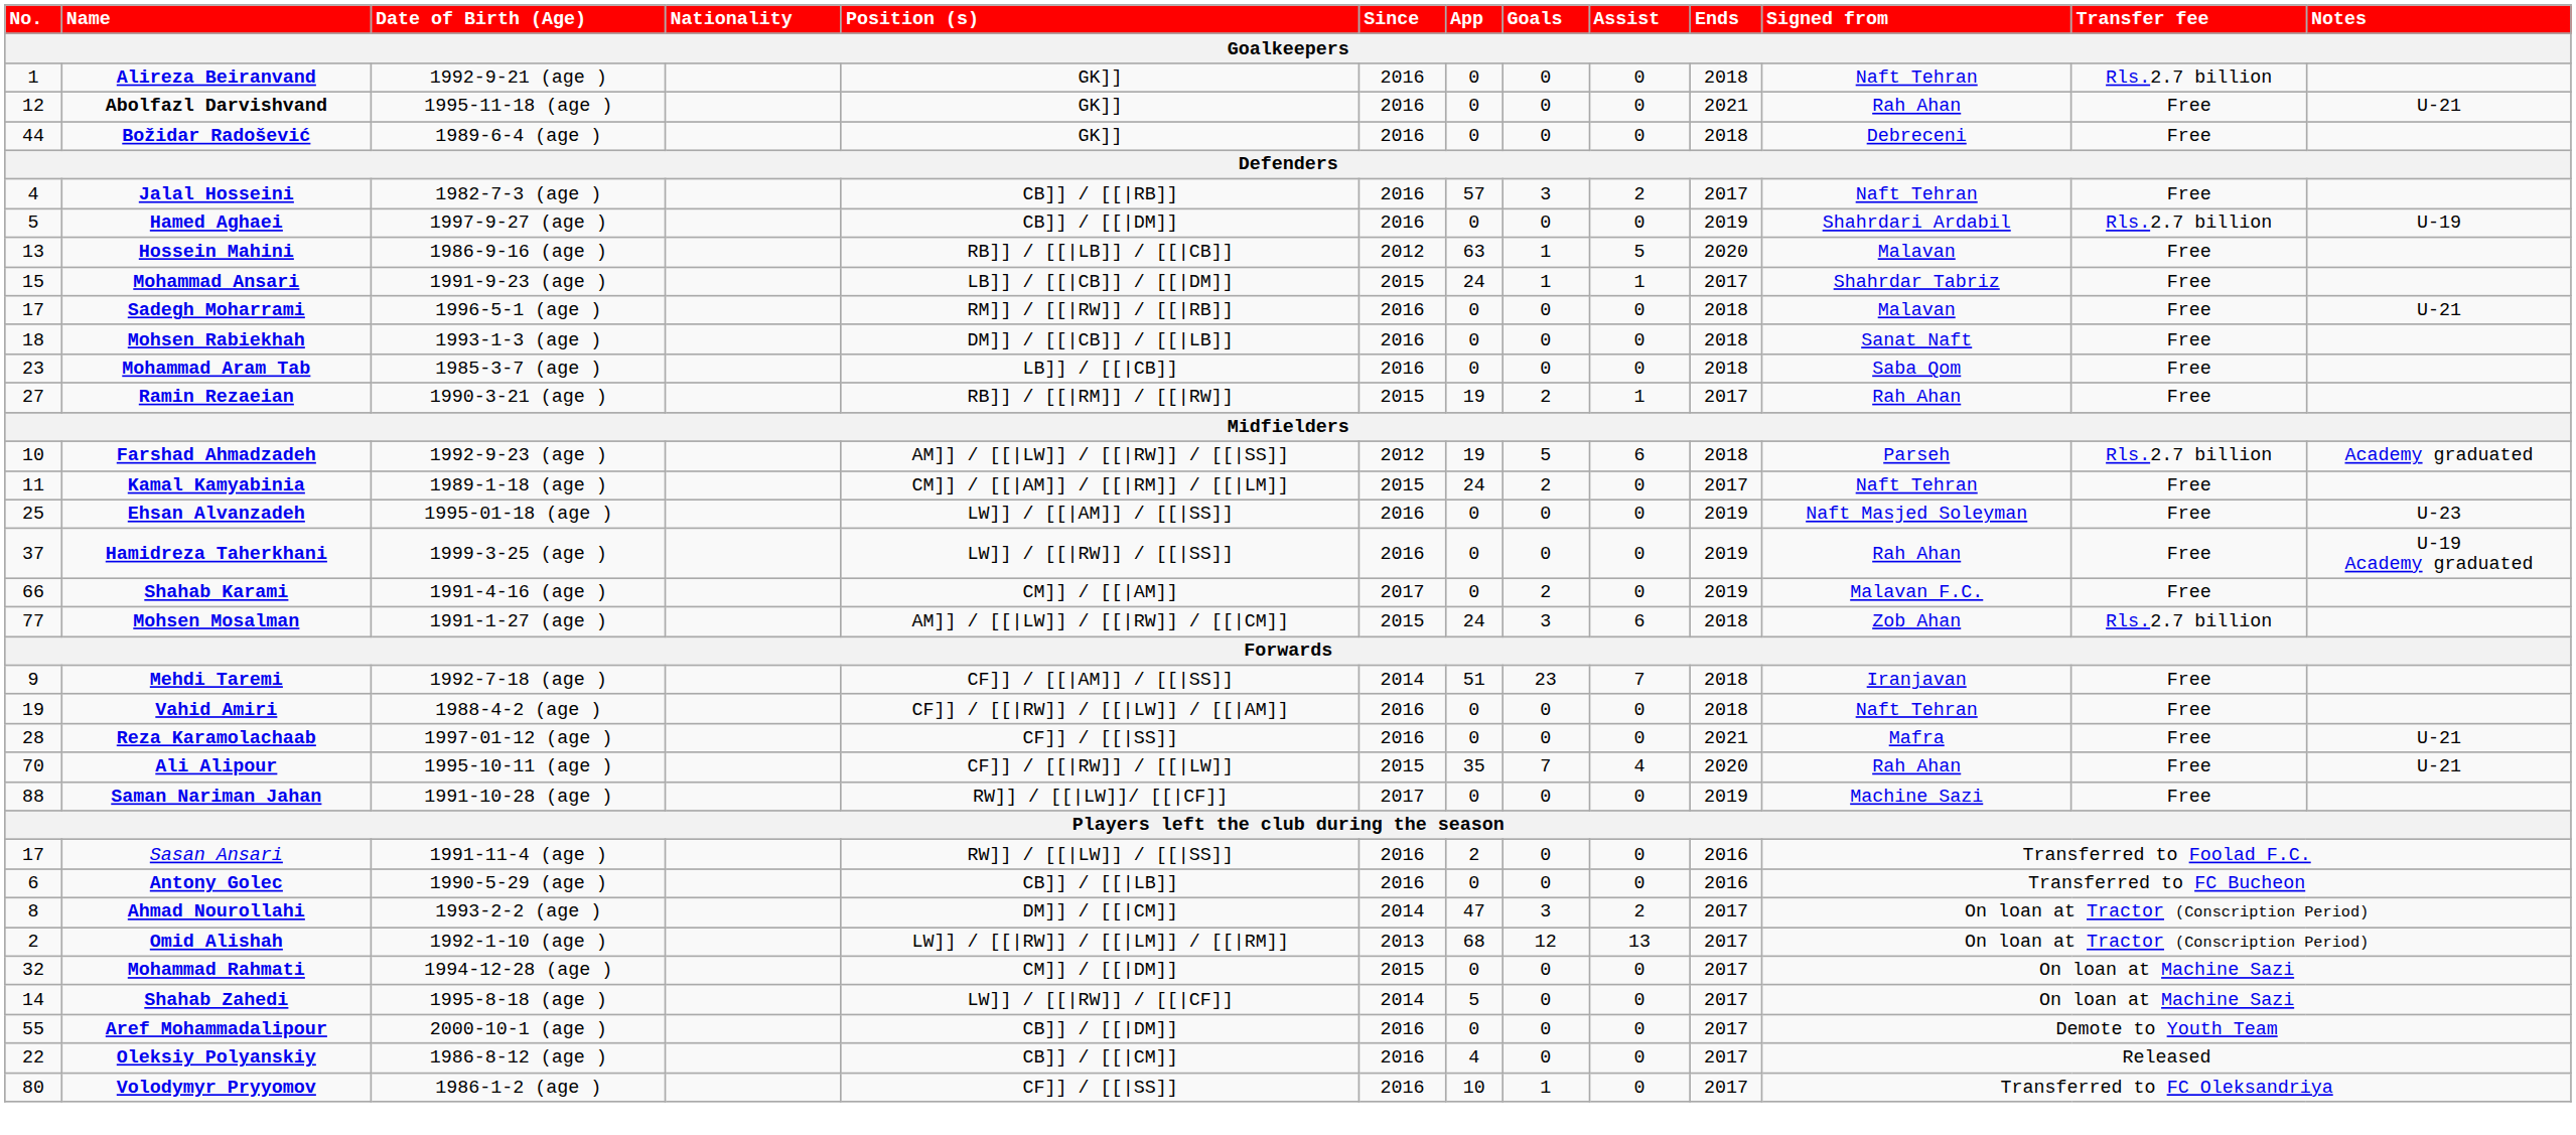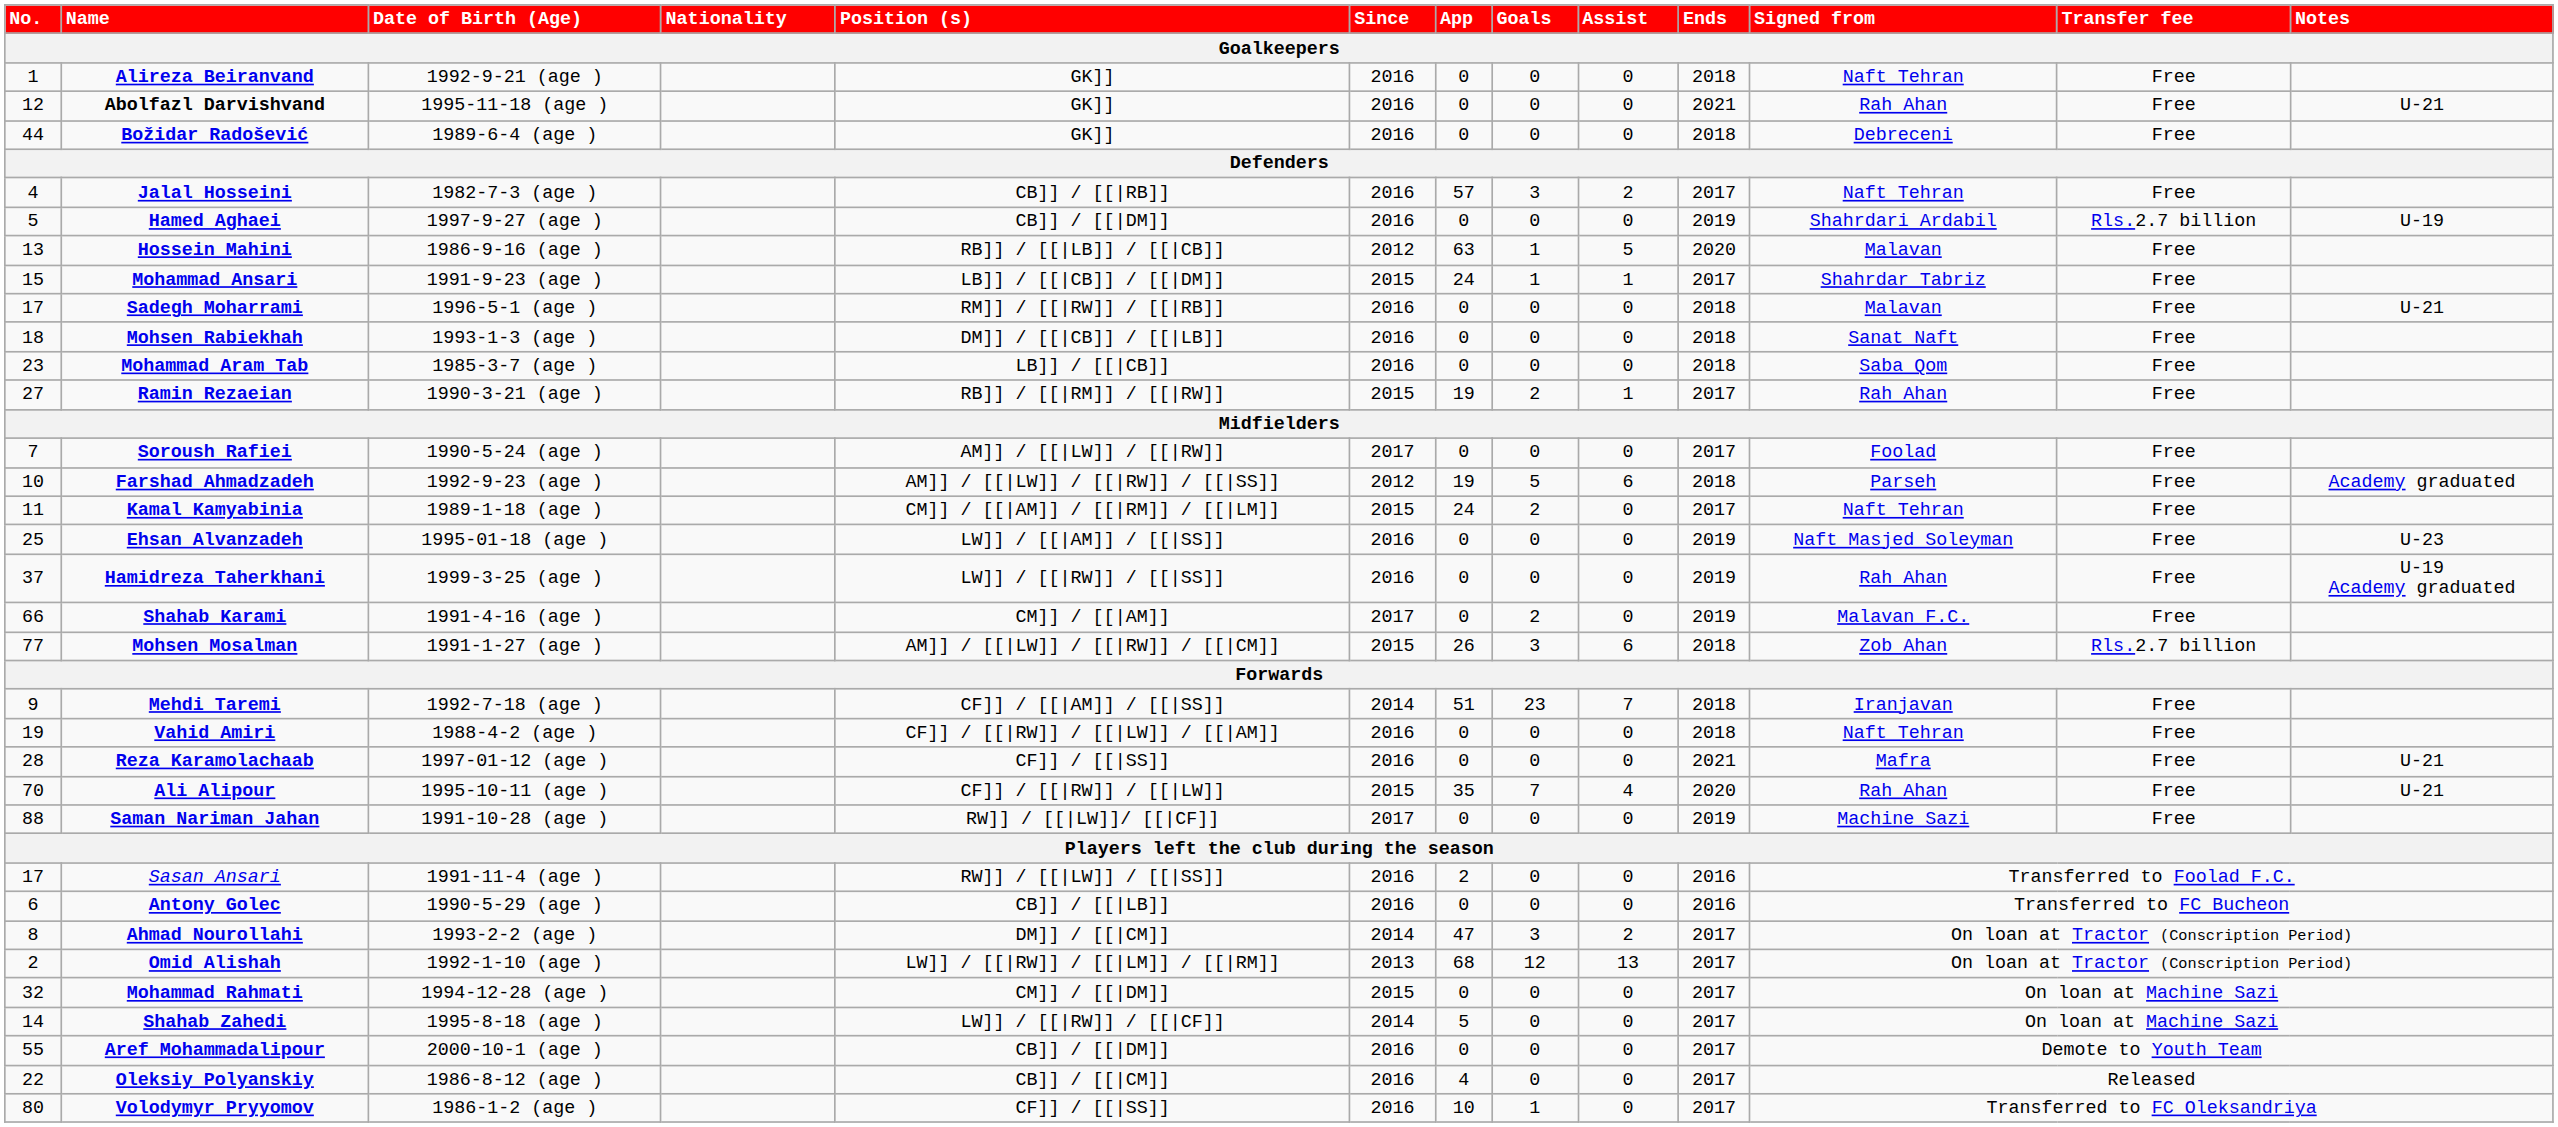 <table class="wikitable"  style="text-align:center; font-size:85%; width:97%;">
 <tr>
 <th style="background:#f00; color:#fff; text-align:Left;">No.</th>
 <th style="background:#f00; color:#fff; text-align:Left;">Name</th>
 <th style="background:#f00; color:#fff; text-align:Left;">Date of Birth (Age)</th>
 <th style="background:#f00; color:#fff; text-align:Left;">Nationality</th>
 <th style="background:#f00; color:#fff; text-align:Left;">Position (s)</th>
 <th style="background:#f00; color:#fff; text-align:Left;">Since</th>
 <th style="background:#f00; color:#fff; text-align:Left;">App</th>
 <th style="background:#f00; color:#fff; text-align:Left;">Goals</th>
 <th style="background:#f00; color:#fff; text-align:Left;">Assist</th>
 <th style="background:#f00; color:#fff; text-align:Left;">Ends</th>
 <th style="background:#f00; color:#fff; text-align:Left;">Signed from</th>
 <th style="background:#f00; color:#fff; text-align:Left;">Transfer fee</th>
 <th style="background:#f00; color:#fff; text-align:Left;">Notes</th>
 </tr>
 <tr>
 <th colspan=13>Goalkeepers</th>
 </tr>
 <tr>
 <td>1</td>
 <td><strong><a href='#'>Alireza Beiranvand</a></strong></td>
 <td>1992-9-21 (age )</td>
 <td></td>
 <td [[>GK]]</td>
 <td>2016</td>
 <td>0</td>
 <td>0</td>
 <td>0</td>
 <td>2018</td>
 <td><a href='#'>Naft Tehran</a></td>
-<td><a href='#'>Rls.</a>2.7 billion</td>
+<td>Free</td>
 <td></td>
 </tr>
 <tr>
 <td>12</td>
 <td><strong>Abolfazl Darvishvand</strong></td>
 <td>1995-11-18 (age )</td>
 <td></td>
 <td [[>GK]]</td>
 <td>2016</td>
 <td>0</td>
 <td>0</td>
 <td>0</td>
 <td>2021</td>
 <td><a href='#'>Rah Ahan</a></td>
 <td>Free</td>
 <td>U-21</td>
 </tr>
 <tr>
 <td>44</td>
 <td><strong><a href='#'>Božidar Radošević</a></strong></td>
 <td>1989-6-4 (age )</td>
 <td></td>
 <td [[>GK]]</td>
 <td>2016</td>
 <td>0</td>
 <td>0</td>
 <td>0</td>
 <td>2018</td>
 <td> <a href='#'>Debreceni</a></td>
 <td>Free</td>
 <td></td>
 </tr>
 <tr>
 <th colspan=13>Defenders</th>
 </tr>
 <tr>
 <td>4</td>
 <td><strong><a href='#'>Jalal Hosseini</a></strong></td>
 <td>1982-7-3 (age )</td>
 <td></td>
 <td [[>CB]] / [[|RB]]</td>
 <td>2016</td>
 <td>57</td>
 <td>3</td>
 <td>2</td>
 <td>2017</td>
 <td><a href='#'>Naft Tehran</a></td>
 <td>Free</td>
 <td></td>
 </tr>
 <tr>
 <td>5</td>
 <td><strong><a href='#'>Hamed Aghaei</a></strong></td>
 <td>1997-9-27 (age )</td>
 <td></td>
 <td [[>CB]] / [[|DM]]</td>
 <td>2016</td>
 <td>0</td>
 <td>0</td>
 <td>0</td>
 <td>2019</td>
 <td><a href='#'>Shahrdari Ardabil</a></td>
 <td><a href='#'>Rls.</a>2.7 billion</td>
 <td>U-19</td>
 </tr>
 <tr>
 <td>13</td>
 <td><strong><a href='#'>Hossein Mahini</a></strong></td>
 <td>1986-9-16 (age )</td>
 <td></td>
 <td [[>RB]] / [[|LB]] / [[|CB]]</td>
 <td>2012</td>
 <td>63</td>
 <td>1</td>
 <td>5</td>
 <td>2020</td>
 <td><a href='#'>Malavan</a></td>
 <td>Free</td>
 <td></td>
 </tr>
 <tr>
 <td>15</td>
 <td><strong><a href='#'>Mohammad Ansari</a></strong></td>
 <td>1991-9-23 (age )</td>
 <td></td>
 <td [[>LB]] / [[|CB]]  / [[|DM]]</td>
 <td>2015</td>
 <td>24</td>
 <td>1</td>
 <td>1</td>
 <td>2017</td>
 <td><a href='#'>Shahrdar Tabriz</a></td>
 <td>Free</td>
 <td></td>
 </tr>
 <tr>
 <td>17</td>
 <td><strong><a href='#'>Sadegh Moharrami</a></strong></td>
 <td>1996-5-1 (age )</td>
 <td></td>
 <td [[>RM]] / [[|RW]] / [[|RB]]</td>
 <td>2016</td>
 <td>0</td>
 <td>0</td>
 <td>0</td>
 <td>2018</td>
 <td><a href='#'>Malavan</a></td>
 <td>Free</td>
 <td>U-21</td>
 </tr>
 <tr>
 <td>18</td>
 <td><strong><a href='#'>Mohsen Rabiekhah</a></strong></td>
 <td>1993-1-3 (age )</td>
 <td></td>
 <td [[>DM]] / [[|CB]] / [[|LB]]</td>
 <td>2016</td>
 <td>0</td>
 <td>0</td>
 <td>0</td>
 <td>2018</td>
 <td><a href='#'>Sanat Naft</a></td>
 <td>Free</td>
 <td></td>
 </tr>
 <tr>
 <td>23</td>
 <td><strong><a href='#'>Mohammad Aram Tab</a></strong></td>
 <td>1985-3-7 (age )</td>
 <td></td>
 <td [[>LB]] / [[|CB]]</td>
 <td>2016</td>
 <td>0</td>
 <td>0</td>
 <td>0</td>
 <td>2018</td>
 <td><a href='#'>Saba Qom</a></td>
 <td>Free</td>
 <td></td>
 </tr>
 <tr>
 <td>27</td>
 <td><strong><a href='#'>Ramin Rezaeian</a></strong></td>
 <td>1990-3-21 (age )</td>
 <td></td>
 <td [[>RB]] / [[|RM]]  / [[|RW]]</td>
 <td>2015</td>
 <td>19</td>
 <td>2</td>
 <td>1</td>
 <td>2017</td>
 <td><a href='#'>Rah Ahan</a></td>
 <td>Free</td>
 <td></td>
 </tr>
 <tr>
 <th colspan=13>Midfielders</th>
 </tr>
 <tr>
+<td>7</td>
+<td><strong><a href='#'>Soroush Rafiei</a></strong></td>
+<td>1990-5-24 (age )</td>
+<td></td>
+<td [[>AM]]  / [[|LW]]  / [[|RW]]</td>
+<td>2017</td>
+<td>0</td>
+<td>0</td>
+<td>0</td>
+<td>2017</td>
+<td><a href='#'>Foolad</a></td>
+<td>Free</td>
+<td></td>
+</tr>
+<tr>
 <td>10</td>
 <td><strong><a href='#'>Farshad Ahmadzadeh</a></strong></td>
 <td>1992-9-23 (age )</td>
 <td></td>
 <td [[>AM]]  / [[|LW]]  / [[|RW]]  / [[|SS]]</td>
 <td>2012</td>
 <td>19</td>
 <td>5</td>
 <td>6</td>
 <td>2018</td>
 <td><a href='#'>Parseh</a></td>
-<td><a href='#'>Rls.</a>2.7 billion</td>
+<td>Free</td>
 <td><a href='#'>Academy</a> graduated</td>
 </tr>
 <tr>
 <td>11</td>
 <td><strong><a href='#'>Kamal Kamyabinia</a></strong></td>
 <td>1989-1-18 (age )</td>
 <td></td>
 <td [[>CM]] / [[|AM]] / [[|RM]] / [[|LM]]</td>
 <td>2015</td>
 <td>24</td>
 <td>2</td>
 <td>0</td>
 <td>2017</td>
 <td><a href='#'>Naft Tehran</a></td>
 <td>Free</td>
 <td></td>
 </tr>
 <tr>
 <td>25</td>
 <td><strong><a href='#'>Ehsan Alvanzadeh</a></strong></td>
 <td>1995-01-18 (age )</td>
 <td></td>
 <td [[>LW]] / [[|AM]] / [[|SS]]</td>
 <td>2016</td>
 <td>0</td>
 <td>0</td>
 <td>0</td>
 <td>2019</td>
 <td><a href='#'>Naft Masjed Soleyman</a></td>
 <td>Free</td>
 <td>U-23</td>
 </tr>
 <tr>
 <td>37</td>
 <td><strong><a href='#'>Hamidreza Taherkhani</a></strong></td>
 <td>1999-3-25 (age )</td>
 <td></td>
 <td [[>LW]] / [[|RW]] / [[|SS]]</td>
 <td>2016</td>
 <td>0</td>
 <td>0</td>
 <td>0</td>
 <td>2019</td>
 <td><a href='#'>Rah Ahan</a></td>
 <td>Free</td>
 <td>U-19<br><a href='#'>Academy</a> graduated</td>
 </tr>
 <tr>
 <td>66</td>
 <td><strong><a href='#'>Shahab Karami</a></strong></td>
 <td>1991-4-16 (age )</td>
 <td></td>
 <td [[>CM]] / [[|AM]]</td>
 <td>2017</td>
 <td>0</td>
 <td>2</td>
 <td>0</td>
 <td>2019</td>
 <td><a href='#'>Malavan F.C.</a></td>
 <td>Free</td>
 <td></td>
 </tr>
 <tr>
 <td>77</td>
 <td><strong><a href='#'>Mohsen Mosalman</a></strong></td>
 <td>1991-1-27 (age )</td>
 <td></td>
 <td [[>AM]] / [[|LW]] / [[|RW]] / [[|CM]]</td>
 <td>2015</td>
-<td>24</td>
+<td>26</td>
 <td>3</td>
 <td>6</td>
 <td>2018</td>
 <td><a href='#'>Zob Ahan</a></td>
 <td><a href='#'>Rls.</a>2.7 billion</td>
 <td></td>
 </tr>
 <tr>
 <th colspan=13>Forwards</th>
 </tr>
 <tr>
 <td>9</td>
 <td><strong><a href='#'>Mehdi Taremi</a></strong></td>
 <td>1992-7-18 (age )</td>
 <td></td>
 <td [[>CF]] / [[|AM]] / [[|SS]]</td>
 <td>2014</td>
 <td>51</td>
 <td>23</td>
 <td>7</td>
 <td>2018</td>
 <td><a href='#'>Iranjavan</a></td>
 <td>Free</td>
 <td></td>
 </tr>
 <tr>
 <td>19</td>
 <td><strong><a href='#'>Vahid Amiri</a></strong></td>
 <td>1988-4-2 (age )</td>
 <td></td>
 <td [[>CF]] / [[|RW]] / [[|LW]] / [[|AM]]</td>
 <td>2016</td>
 <td>0</td>
 <td>0</td>
 <td>0</td>
 <td>2018</td>
 <td><a href='#'>Naft Tehran</a></td>
 <td>Free</td>
 <td></td>
 </tr>
 <tr>
 <td>28</td>
 <td><strong><a href='#'>Reza Karamolachaab</a></strong></td>
 <td>1997-01-12 (age )</td>
 <td></td>
 <td [[>CF]] / [[|SS]]</td>
 <td>2016</td>
 <td>0</td>
 <td>0</td>
 <td>0</td>
 <td>2021</td>
 <td><a href='#'>Mafra</a></td>
 <td>Free</td>
 <td>U-21</td>
 </tr>
 <tr>
 <td>70</td>
 <td><strong><a href='#'>Ali Alipour</a></strong></td>
 <td>1995-10-11 (age )</td>
 <td></td>
 <td [[>CF]] / [[|RW]] / [[|LW]]</td>
 <td>2015</td>
 <td>35</td>
 <td>7</td>
 <td>4</td>
 <td>2020</td>
 <td><a href='#'>Rah Ahan</a></td>
 <td>Free</td>
 <td>U-21</td>
 </tr>
 <tr>
 <td>88</td>
 <td><strong><a href='#'>Saman Nariman Jahan</a></strong></td>
 <td>1991-10-28 (age )</td>
 <td></td>
 <td [[>RW]] / [[|LW]]/ [[|CF]]</td>
 <td>2017</td>
 <td>0</td>
 <td>0</td>
 <td>0</td>
 <td>2019</td>
 <td><a href='#'>Machine Sazi</a></td>
 <td>Free</td>
 <td></td>
 </tr>
 <tr>
 <th colspan=13>Players left the club during the season</th>
 </tr>
 <tr>
 <td>17</td>
 <td><em><a href='#'>Sasan Ansari</a></em></td>
 <td>1991-11-4 (age )</td>
 <td></td>
 <td [[>RW]] / [[|LW]] / [[|SS]]</td>
 <td>2016</td>
 <td>2</td>
 <td>0</td>
 <td>0</td>
 <td>2016</td>
 <td colspan="3">Transferred to <a href='#'>Foolad F.C.</a></td>
 </tr>
 <tr>
 <td>6</td>
 <td><strong><a href='#'>Antony Golec</a></strong></td>
 <td>1990-5-29 (age )</td>
 <td></td>
 <td [[>CB]] / [[|LB]]</td>
 <td>2016</td>
 <td>0</td>
 <td>0</td>
 <td>0</td>
 <td>2016</td>
 <td colspan="3">Transferred to <a href='#'>FC Bucheon</a></td>
 </tr>
 <tr>
 <td>8</td>
 <td><strong><a href='#'>Ahmad Nourollahi</a></strong></td>
 <td>1993-2-2 (age )</td>
 <td></td>
 <td [[>DM]] / [[|CM]]</td>
 <td>2014</td>
 <td>47</td>
 <td>3</td>
 <td>2</td>
 <td>2017</td>
 <td colspan="3">On loan at <a href='#'>Tractor</a> <small>(Conscription Period)</small></td>
 </tr>
 <tr>
 <td>2</td>
 <td><strong><a href='#'>Omid Alishah</a></strong></td>
 <td>1992-1-10 (age )</td>
 <td></td>
 <td [[>LW]]  / [[|RW]]  / [[|LM]]  / [[|RM]]</td>
 <td>2013</td>
 <td>68</td>
 <td>12</td>
 <td>13</td>
 <td>2017</td>
 <td colspan="3">On loan at <a href='#'>Tractor</a> <small>(Conscription Period)</small></td>
 </tr>
 <tr>
 <td>32</td>
 <td><strong><a href='#'>Mohammad Rahmati</a></strong></td>
 <td>1994-12-28 (age )</td>
 <td></td>
 <td [[>CM]] / [[|DM]]</td>
 <td>2015</td>
 <td>0</td>
 <td>0</td>
 <td>0</td>
 <td>2017</td>
 <td colspan="3">On loan at <a href='#'>Machine Sazi</a></td>
 </tr>
 <tr>
 <td>14</td>
 <td><strong><a href='#'>Shahab Zahedi</a></strong></td>
 <td>1995-8-18 (age )</td>
 <td></td>
 <td [[>LW]] / [[|RW]] / [[|CF]]</td>
 <td>2014</td>
 <td>5</td>
 <td>0</td>
 <td>0</td>
 <td>2017</td>
 <td colspan="3">On loan at <a href='#'>Machine Sazi</a></td>
 </tr>
 <tr>
 <td>55</td>
 <td><strong><a href='#'>Aref Mohammadalipour</a></strong></td>
 <td>2000-10-1 (age )</td>
 <td></td>
 <td [[>CB]] / [[|DM]]</td>
 <td>2016</td>
 <td>0</td>
 <td>0</td>
 <td>0</td>
 <td>2017</td>
 <td colspan="3">Demote to <a href='#'>Youth Team</a></td>
 </tr>
 <tr>
 <td>22</td>
 <td><strong><a href='#'>Oleksiy Polyanskiy</a></strong></td>
 <td>1986-8-12 (age )</td>
 <td></td>
 <td [[>CB]] / [[|CM]]</td>
 <td>2016</td>
 <td>4</td>
 <td>0</td>
 <td>0</td>
 <td>2017</td>
 <td colspan="3">Released</td>
 </tr>
 <tr>
 <td>80</td>
 <td><strong><a href='#'>Volodymyr Pryyomov</a></strong></td>
 <td>1986-1-2 (age )</td>
 <td></td>
 <td [[>CF]] / [[|SS]]</td>
 <td>2016</td>
 <td>10</td>
 <td>1</td>
 <td>0</td>
 <td>2017</td>
 <td colspan="3">Transferred to <a href='#'>FC Oleksandriya</a></td>
 </tr>
 </table>
